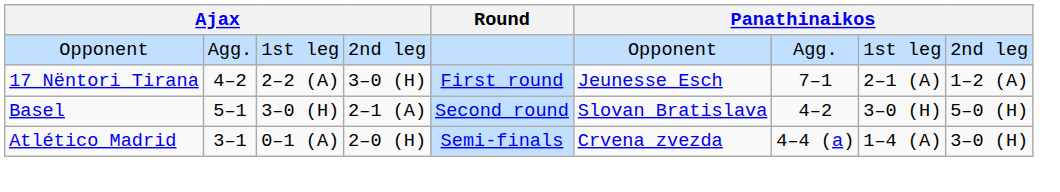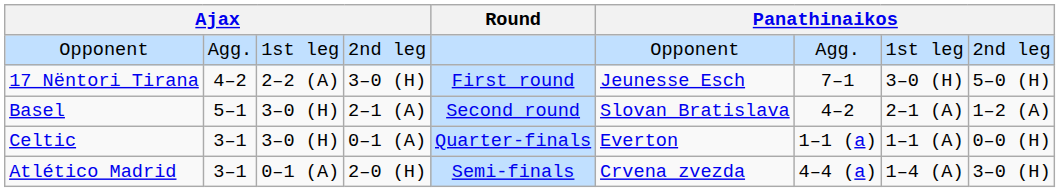 <table class="wikitable" style="text-align:center">
 <tr>
 <th colspan=4><a href='#'>Ajax</a></th>
 <th>Round</th>
 <th colspan=4><a href='#'>Panathinaikos</a></th>
 </tr>
 <tr style="background:#c1e0ff">
 <td>Opponent</td>
 <td>Agg.</td>
 <td>1st leg</td>
 <td>2nd leg</td>
 <td></td>
 <td>Opponent</td>
 <td>Agg.</td>
 <td>1st leg</td>
 <td>2nd leg</td>
 </tr>
 <tr>
 <td align=left> <a href='#'>17 Nëntori Tirana</a></td>
 <td>4–2</td>
 <td>2–2 (A)</td>
 <td>3–0 (H)</td>
 <td style="background:#c1e0ff;"><a href='#'>First round</a></td>
 <td align=left> <a href='#'>Jeunesse Esch</a></td>
 <td>7–1</td>
-<td>2–1 (A)</td>
-<td>1–2 (A)</td>
+<td>3–0 (H)</td>
+<td>5–0 (H)</td>
 </tr>
 <tr>
 <td align=left> <a href='#'>Basel</a></td>
 <td>5–1</td>
 <td>3–0 (H)</td>
 <td>2–1 (A)</td>
 <td style="background:#c1e0ff;"><a href='#'>Second round</a></td>
 <td align=left> <a href='#'>Slovan Bratislava</a></td>
 <td>4–2</td>
+<td>2–1 (A)</td>
+<td>1–2 (A)</td>
+</tr>
+<tr>
+<td align=left> <a href='#'>Celtic</a></td>
+<td>3–1</td>
 <td>3–0 (H)</td>
-<td>5–0 (H)</td>
+<td>0–1 (A)</td>
+<td style="background:#c1e0ff;"><a href='#'>Quarter-finals</a></td>
+<td align=left> <a href='#'>Everton</a></td>
+<td>1–1 (<a href='#'>a</a>)</td>
+<td>1–1 (A)</td>
+<td>0–0 (H)</td>
 </tr>
 <tr>
 <td align=left> <a href='#'>Atlético Madrid</a></td>
 <td>3–1</td>
 <td>0–1 (A)</td>
 <td>2–0 (H)</td>
 <td style="background:#c1e0ff;"><a href='#'>Semi-finals</a></td>
 <td align=left> <a href='#'>Crvena zvezda</a></td>
 <td>4–4 (<a href='#'>a</a>)</td>
 <td>1–4 (A)</td>
 <td>3–0 (H)</td>
 </tr>
 </table>
